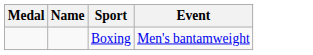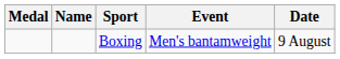 <table class="wikitable sortable" style="font-size:90%">
 <tr>
 <th>Medal</th>
 <th>Name</th>
 <th>Sport</th>
 <th>Event</th>
+<th>Date</th>
 </tr>
 <tr>
 <td></td>
 <td></td>
 <td><a href='#'>Boxing</a></td>
 <td><a href='#'>Men's bantamweight</a></td>
+<td>9 August</td>
 </tr>
 </table>
